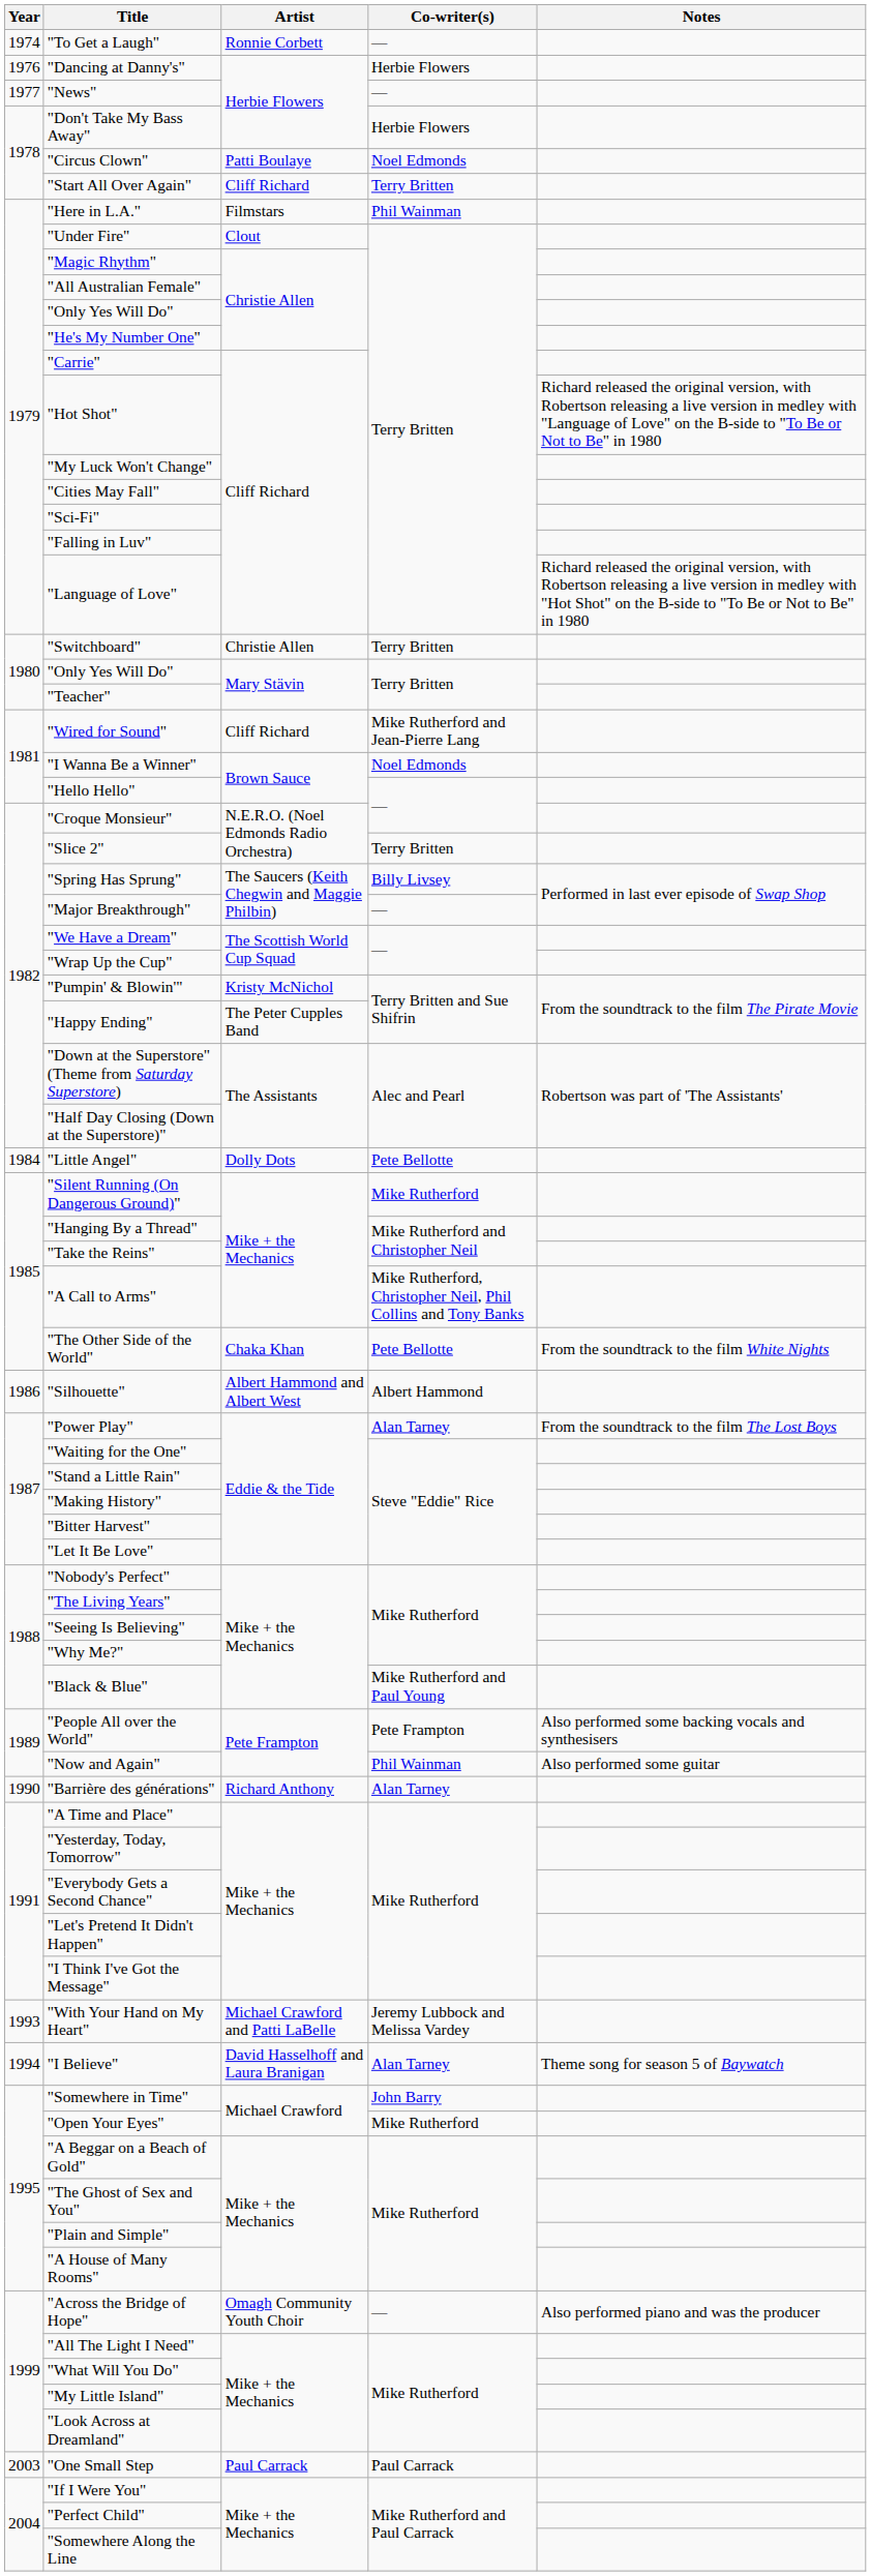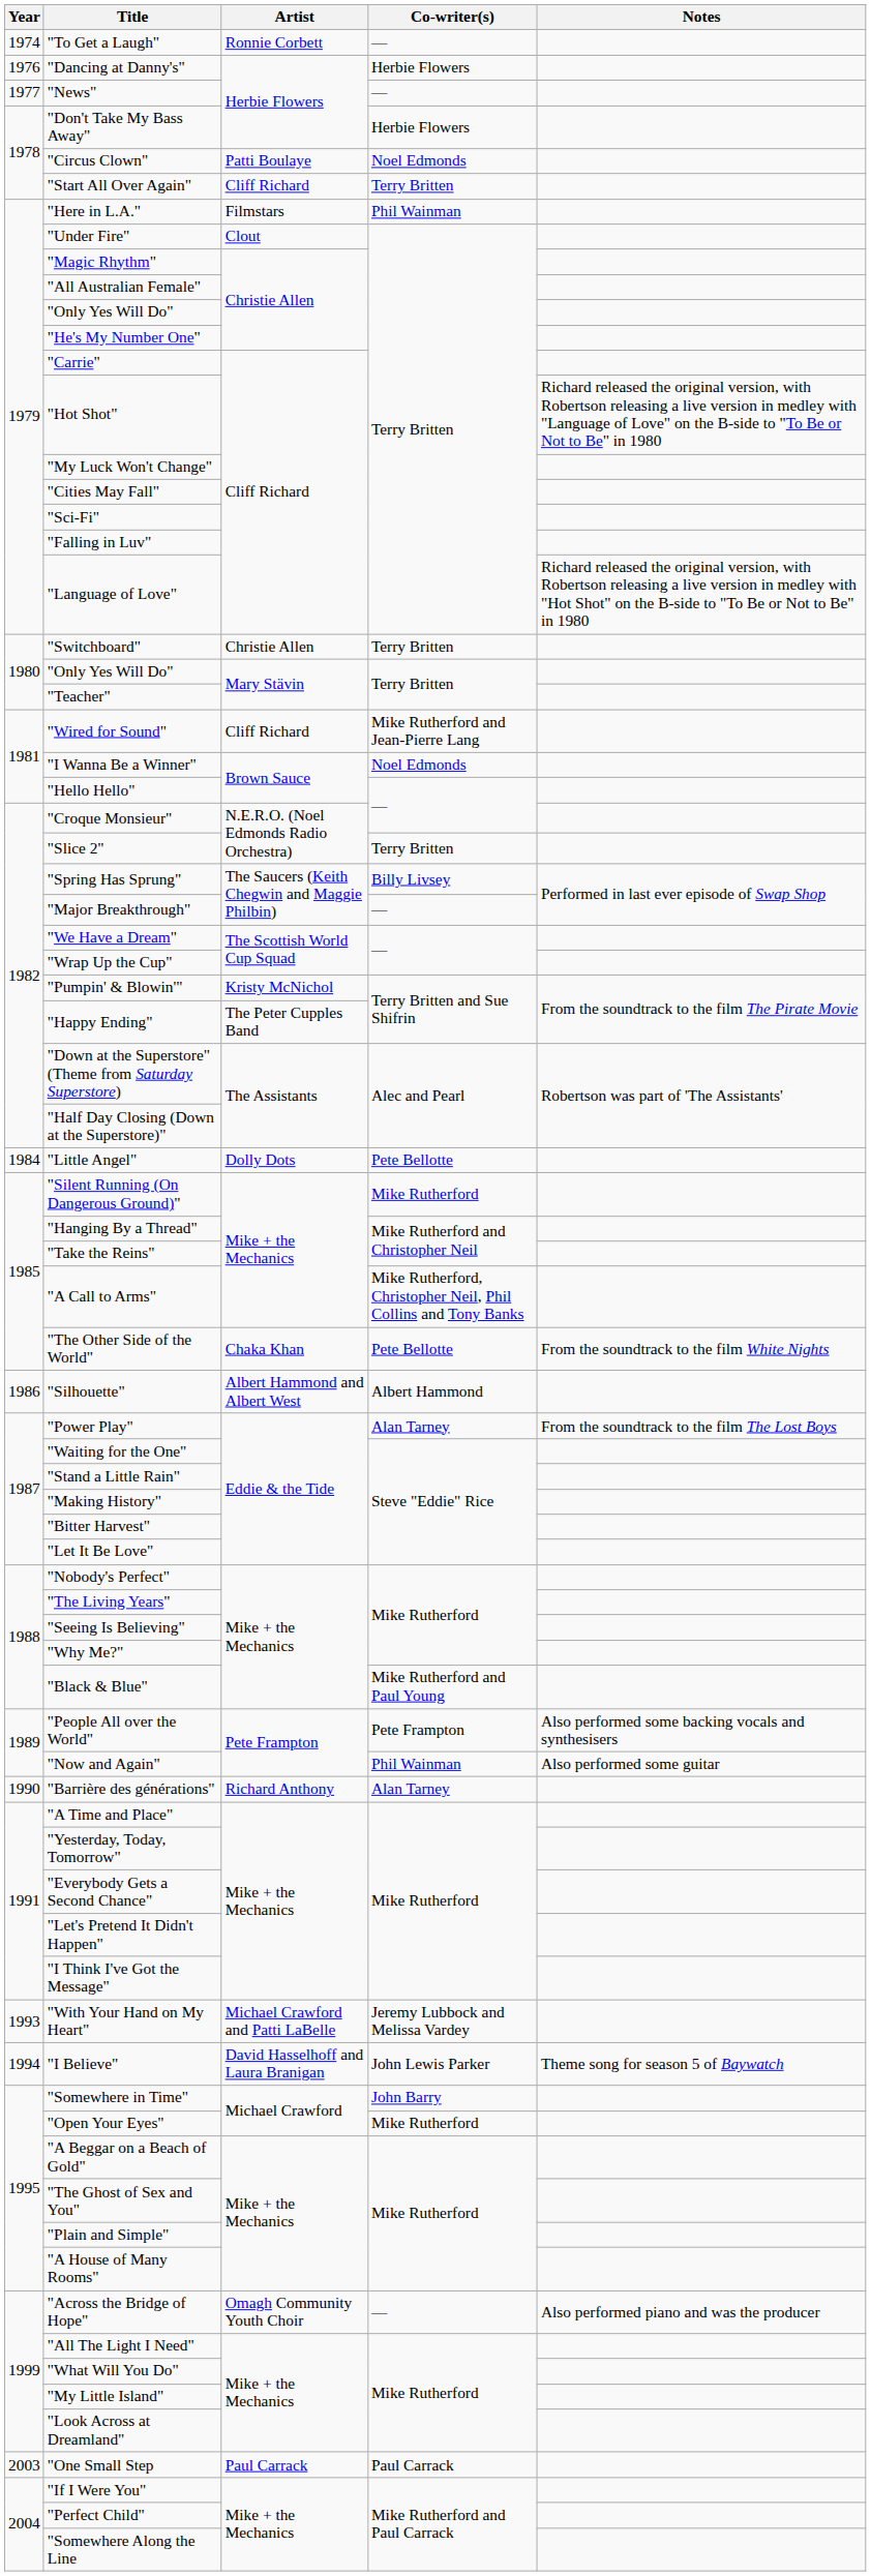 <table class="wikitable">
 <tr>
 <th>Year</th>
 <th>Title</th>
 <th>Artist</th>
 <th>Co-writer(s)</th>
 <th>Notes</th>
 </tr>
 <tr>
 <td>1974</td>
 <td>"To Get a Laugh"</td>
 <td><a href='#'>Ronnie Corbett</a></td>
 <td>—</td>
 <td></td>
 </tr>
 <tr>
 <td>1976</td>
 <td>"Dancing at Danny's"</td>
 <td rowspan="3"><a href='#'>Herbie Flowers</a></td>
 <td>Herbie Flowers</td>
 <td></td>
 </tr>
 <tr>
 <td>1977</td>
 <td>"News"</td>
 <td>—</td>
 <td></td>
 </tr>
 <tr>
 <td rowspan="3">1978</td>
 <td>"Don't Take My Bass Away"</td>
 <td>Herbie Flowers</td>
 <td></td>
 </tr>
 <tr>
 <td>"Circus Clown"</td>
 <td><a href='#'>Patti Boulaye</a></td>
 <td><a href='#'>Noel Edmonds</a></td>
 <td></td>
 </tr>
 <tr>
 <td>"Start All Over Again"</td>
 <td><a href='#'>Cliff Richard</a></td>
 <td><a href='#'>Terry Britten</a></td>
 <td></td>
 </tr>
 <tr>
 <td rowspan="13">1979</td>
 <td>"Here in L.A."</td>
 <td>Filmstars</td>
 <td><a href='#'>Phil Wainman</a></td>
 <td></td>
 </tr>
 <tr>
 <td>"Under Fire"</td>
 <td><a href='#'>Clout</a></td>
 <td rowspan="12">Terry Britten</td>
 <td></td>
 </tr>
 <tr>
 <td>"<a href='#'>Magic Rhythm</a>"</td>
 <td rowspan="4"><a href='#'>Christie Allen</a></td>
 <td></td>
 </tr>
 <tr>
 <td>"All Australian Female"</td>
 <td></td>
 </tr>
 <tr>
 <td>"Only Yes Will Do"</td>
 <td></td>
 </tr>
 <tr>
 <td>"<a href='#'>He's My Number One</a>"</td>
 <td></td>
 </tr>
 <tr>
 <td>"<a href='#'>Carrie</a>"</td>
 <td rowspan="7">Cliff Richard</td>
 <td></td>
 </tr>
 <tr>
 <td>"Hot Shot"</td>
 <td>Richard released the original version, with Robertson releasing a live version in medley with "Language of Love" on the B-side to "<a href='#'>To Be or Not to Be</a>" in 1980</td>
 </tr>
 <tr>
 <td>"My Luck Won't Change"</td>
 <td></td>
 </tr>
 <tr>
 <td>"Cities May Fall"</td>
 <td></td>
 </tr>
 <tr>
 <td>"Sci-Fi"</td>
 <td></td>
 </tr>
 <tr>
 <td>"Falling in Luv"</td>
 <td></td>
 </tr>
 <tr>
 <td>"Language of Love"</td>
 <td>Richard released the original version, with Robertson releasing a live version in medley with "Hot Shot" on the B-side to "To Be or Not to Be" in 1980</td>
 </tr>
 <tr>
 <td rowspan="3">1980</td>
 <td>"Switchboard"</td>
 <td>Christie Allen</td>
 <td>Terry Britten</td>
 <td></td>
 </tr>
 <tr>
 <td>"Only Yes Will Do"</td>
 <td rowspan="2"><a href='#'>Mary Stävin</a></td>
 <td rowspan="2">Terry Britten</td>
 <td></td>
 </tr>
 <tr>
 <td>"Teacher"</td>
 <td></td>
 </tr>
 <tr>
 <td rowspan="3">1981</td>
 <td>"<a href='#'>Wired for Sound</a>"</td>
 <td>Cliff Richard</td>
 <td>Mike Rutherford and Jean-Pierre Lang</td>
 <td></td>
 </tr>
 <tr>
 <td>"I Wanna Be a Winner"</td>
 <td rowspan="2"><a href='#'>Brown Sauce</a></td>
 <td><a href='#'>Noel Edmonds</a></td>
 <td></td>
 </tr>
 <tr>
 <td>"Hello Hello"</td>
 <td rowspan="2">—</td>
 <td></td>
 </tr>
 <tr>
 <td rowspan="10">1982</td>
 <td>"Croque Monsieur"</td>
 <td rowspan="2">N.E.R.O. (Noel Edmonds Radio Orchestra)</td>
 <td></td>
 </tr>
 <tr>
 <td>"Slice 2"</td>
 <td>Terry Britten</td>
 <td></td>
 </tr>
 <tr>
 <td>"Spring Has Sprung"</td>
 <td rowspan="2">The Saucers (<a href='#'>Keith Chegwin</a> and <a href='#'>Maggie Philbin</a>)</td>
 <td><a href='#'>Billy Livsey</a></td>
 <td rowspan="2">Performed in last ever episode of <em><a href='#'>Swap Shop</a></em></td>
 </tr>
 <tr>
 <td>"Major Breakthrough"</td>
 <td>—</td>
 </tr>
 <tr>
 <td>"<a href='#'>We Have a Dream</a>"</td>
 <td rowspan="2"><a href='#'>The Scottish World Cup Squad</a></td>
 <td rowspan="2">—</td>
 <td></td>
 </tr>
 <tr>
 <td>"Wrap Up the Cup"</td>
 <td></td>
 </tr>
 <tr>
 <td>"Pumpin' & Blowin'"</td>
 <td><a href='#'>Kristy McNichol</a></td>
 <td rowspan="2">Terry Britten and Sue Shifrin</td>
 <td rowspan="2">From the soundtrack to the film <em><a href='#'>The Pirate Movie</a></em></td>
 </tr>
 <tr>
 <td>"Happy Ending"</td>
 <td>The Peter Cupples Band</td>
 </tr>
 <tr>
 <td>"Down at the Superstore" (Theme from <em><a href='#'>Saturday Superstore</a></em>)</td>
 <td rowspan="2">The Assistants</td>
 <td rowspan="2">Alec and Pearl</td>
 <td rowspan="2">Robertson was part of 'The Assistants'</td>
 </tr>
 <tr>
 <td>"Half Day Closing (Down at the Superstore)"</td>
 </tr>
 <tr>
 <td>1984</td>
 <td>"Little Angel"</td>
 <td><a href='#'>Dolly Dots</a></td>
 <td><a href='#'>Pete Bellotte</a></td>
 <td></td>
 </tr>
 <tr>
 <td rowspan="5">1985</td>
 <td>"<a href='#'>Silent Running (On Dangerous Ground)</a>"</td>
 <td rowspan="4"><a href='#'>Mike + the Mechanics</a></td>
 <td><a href='#'>Mike Rutherford</a></td>
 <td></td>
 </tr>
 <tr>
 <td>"Hanging By a Thread"</td>
 <td rowspan="2">Mike Rutherford and <a href='#'>Christopher Neil</a></td>
 <td></td>
 </tr>
 <tr>
 <td>"Take the Reins"</td>
 <td></td>
 </tr>
 <tr>
 <td>"A Call to Arms"</td>
 <td>Mike Rutherford, <a href='#'>Christopher Neil</a>, <a href='#'>Phil Collins</a> and <a href='#'>Tony Banks</a></td>
 <td></td>
 </tr>
 <tr>
 <td>"The Other Side of the World"</td>
 <td><a href='#'>Chaka Khan</a></td>
 <td><a href='#'>Pete Bellotte</a></td>
 <td>From the soundtrack to the film <em><a href='#'>White Nights</a></em></td>
 </tr>
 <tr>
 <td>1986</td>
 <td>"Silhouette"</td>
 <td><a href='#'>Albert Hammond</a> and <a href='#'>Albert West</a></td>
 <td>Albert Hammond</td>
 <td></td>
 </tr>
 <tr>
 <td rowspan="6">1987</td>
 <td>"Power Play"</td>
 <td rowspan="6"><a href='#'>Eddie & the Tide</a></td>
 <td><a href='#'>Alan Tarney</a></td>
 <td>From the soundtrack to the film <a href='#'><em>The</em> <em>Lost Boys</em></a></td>
 </tr>
 <tr>
 <td>"Waiting for the One"</td>
 <td rowspan="5">Steve "Eddie" Rice</td>
 <td></td>
 </tr>
 <tr>
 <td>"Stand a Little Rain"</td>
 <td></td>
 </tr>
 <tr>
 <td>"Making History"</td>
 <td></td>
 </tr>
 <tr>
 <td>"Bitter Harvest"</td>
 <td></td>
 </tr>
 <tr>
 <td>"Let It Be Love"</td>
 <td></td>
 </tr>
 <tr>
 <td rowspan="5">1988</td>
 <td>"Nobody's Perfect"</td>
 <td rowspan="5">Mike + the Mechanics</td>
 <td rowspan="4">Mike Rutherford</td>
 <td></td>
 </tr>
 <tr>
 <td>"<a href='#'>The Living Years</a>"</td>
 <td></td>
 </tr>
 <tr>
 <td>"Seeing Is Believing"</td>
 <td></td>
 </tr>
 <tr>
 <td>"Why Me?"</td>
 <td></td>
 </tr>
 <tr>
 <td>"Black & Blue"</td>
 <td>Mike Rutherford and <a href='#'>Paul Young</a></td>
 <td></td>
 </tr>
 <tr>
 <td rowspan="2">1989</td>
 <td>"People All over the World"</td>
 <td rowspan="2"><a href='#'>Pete Frampton</a></td>
 <td>Pete Frampton</td>
 <td>Also performed some backing vocals and synthesisers</td>
 </tr>
 <tr>
 <td>"Now and Again"</td>
 <td><a href='#'>Phil Wainman</a></td>
 <td>Also performed some guitar</td>
 </tr>
 <tr>
 <td>1990</td>
 <td>"Barrière des générations"</td>
 <td><a href='#'>Richard Anthony</a></td>
 <td><a href='#'>Alan Tarney</a></td>
 <td></td>
 </tr>
 <tr>
 <td rowspan="5">1991</td>
 <td>"A Time and Place"</td>
 <td rowspan="5">Mike + the Mechanics</td>
 <td rowspan="5">Mike Rutherford</td>
 <td></td>
 </tr>
 <tr>
 <td>"Yesterday, Today, Tomorrow"</td>
 <td></td>
 </tr>
 <tr>
 <td>"Everybody Gets a Second Chance"</td>
 <td></td>
 </tr>
 <tr>
 <td>"Let's Pretend It Didn't Happen"</td>
 <td></td>
 </tr>
 <tr>
 <td>"I Think I've Got the Message"</td>
 <td></td>
 </tr>
 <tr>
 <td>1993</td>
 <td>"With Your Hand on My Heart"</td>
 <td><a href='#'>Michael Crawford</a> and <a href='#'>Patti LaBelle</a></td>
 <td>Jeremy Lubbock and Melissa Vardey</td>
 <td></td>
 </tr>
 <tr>
 <td>1994</td>
 <td>"I Believe"</td>
 <td><a href='#'>David Hasselhoff</a> and <a href='#'>Laura Branigan</a></td>
-<td><a href='#'>Alan Tarney</a></td>
+<td>John Lewis Parker</td>
 <td>Theme song for season 5 of <em><a href='#'>Baywatch</a></em></td>
 </tr>
 <tr>
 <td rowspan="6">1995</td>
 <td>"Somewhere in Time"</td>
 <td rowspan="2">Michael Crawford</td>
 <td><a href='#'>John Barry</a></td>
 <td></td>
 </tr>
 <tr>
 <td>"Open Your Eyes"</td>
 <td>Mike Rutherford</td>
 <td></td>
 </tr>
 <tr>
 <td>"A Beggar on a Beach of Gold"</td>
 <td rowspan="4">Mike + the Mechanics</td>
 <td rowspan="4">Mike Rutherford</td>
 <td></td>
 </tr>
 <tr>
 <td>"The Ghost of Sex and You"</td>
 <td></td>
 </tr>
 <tr>
 <td>"Plain and Simple"</td>
 <td></td>
 </tr>
 <tr>
 <td>"A House of Many Rooms"</td>
 <td></td>
 </tr>
 <tr>
 <td rowspan="5">1999</td>
 <td>"Across the Bridge of Hope"</td>
 <td><a href='#'>Omagh</a> Community Youth Choir</td>
 <td>—</td>
 <td>Also performed piano and was the producer</td>
 </tr>
 <tr>
 <td>"All The Light I Need"</td>
 <td rowspan="4">Mike + the Mechanics</td>
 <td rowspan="4">Mike Rutherford</td>
 <td></td>
 </tr>
 <tr>
 <td>"What Will You Do"</td>
 <td></td>
 </tr>
 <tr>
 <td>"My Little Island"</td>
 <td></td>
 </tr>
 <tr>
 <td>"Look Across at Dreamland"</td>
 <td></td>
 </tr>
 <tr>
 <td>2003</td>
 <td>"One Small Step</td>
 <td><a href='#'>Paul Carrack</a></td>
 <td>Paul Carrack</td>
 <td></td>
 </tr>
 <tr>
 <td rowspan="3">2004</td>
 <td>"If I Were You"</td>
 <td rowspan="3">Mike + the Mechanics</td>
 <td rowspan="3">Mike Rutherford and Paul Carrack</td>
 <td></td>
 </tr>
 <tr>
 <td>"Perfect Child"</td>
 <td></td>
 </tr>
 <tr>
 <td>"Somewhere Along the Line</td>
 <td></td>
 </tr>
 </table>
